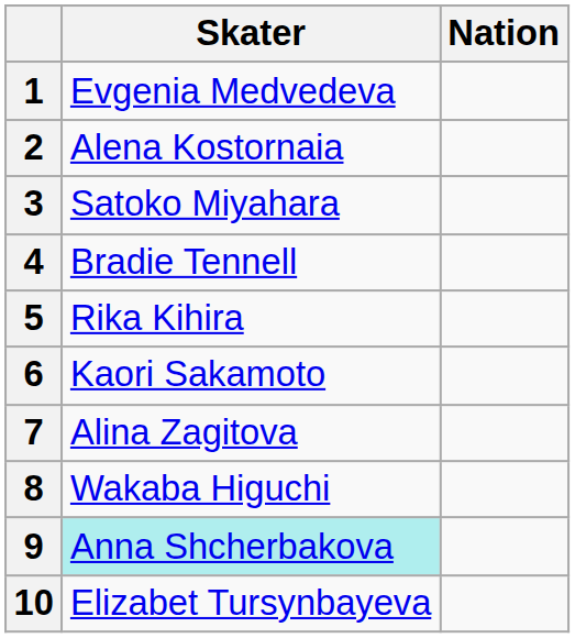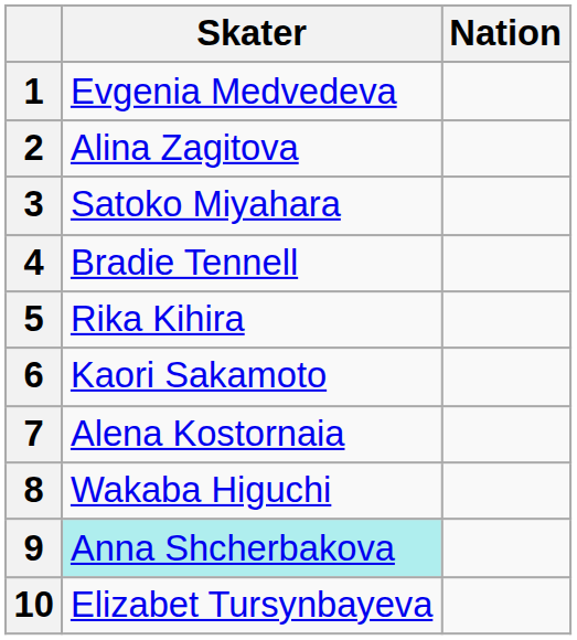 <table class="wikitable sortable" style="text-align: left">
 <tr>
 <th scope="col"></th>
 <th scope="col">Skater</th>
 <th scope="col">Nation</th>
 </tr>
 <tr>
 <th scope="row">1</th>
 <td><a href='#'>Evgenia Medvedeva</a></td>
 <td></td>
 </tr>
 <tr>
 <th scope="row">2</th>
-<td><a href='#'>Alena Kostornaia</a></td>
+<td><a href='#'>Alina Zagitova</a></td>
 <td></td>
 </tr>
 <tr>
 <th scope="row">3</th>
 <td><a href='#'>Satoko Miyahara</a></td>
 <td></td>
 </tr>
 <tr>
 <th scope="row">4</th>
 <td><a href='#'>Bradie Tennell</a></td>
 <td></td>
 </tr>
 <tr>
 <th scope="row">5</th>
 <td><a href='#'>Rika Kihira</a></td>
 <td></td>
 </tr>
 <tr>
 <th scope="row">6</th>
 <td><a href='#'>Kaori Sakamoto</a></td>
 <td></td>
 </tr>
 <tr>
 <th scope="row">7</th>
-<td><a href='#'>Alina Zagitova</a></td>
+<td><a href='#'>Alena Kostornaia</a></td>
 <td></td>
 </tr>
 <tr>
 <th scope="row">8</th>
 <td><a href='#'>Wakaba Higuchi</a></td>
 <td></td>
 </tr>
 <tr>
 <th scope="row">9</th>
 <td style="background: paleturquoise;"><a href='#'>Anna Shcherbakova</a></td>
 <td></td>
 </tr>
 <tr>
 <th scope="row">10</th>
 <td><a href='#'>Elizabet Tursynbayeva</a></td>
 <td></td>
 </tr>
 </table>
